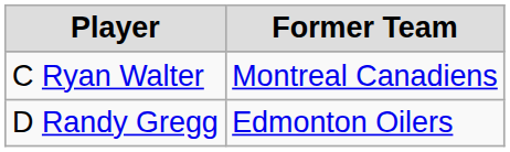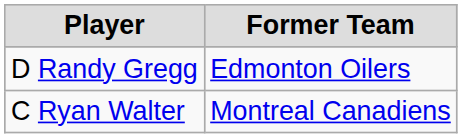 <table class="wikitable">
 <tr align="center"  bgcolor="#dddddd">
 <td><strong>Player</strong></td>
 <td><strong>Former Team</strong></td>
 </tr>
 <tr>
+<td>D <a href='#'>Randy Gregg</a></td>
+<td><a href='#'>Edmonton Oilers</a></td>
+</tr>
+<tr>
 <td>C <a href='#'>Ryan Walter</a></td>
 <td><a href='#'>Montreal Canadiens</a></td>
 </tr>
-<tr>
-<td>D <a href='#'>Randy Gregg</a></td>
-<td><a href='#'>Edmonton Oilers</a></td>
-</tr>
 </table>
